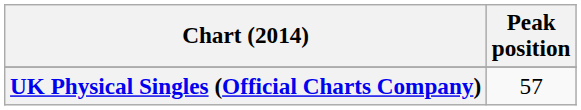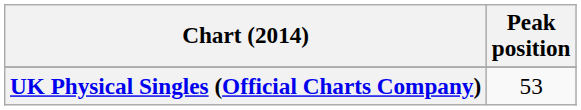 <table class="wikitable sortable plainrowheaders" style="text-align:center">
 <tr>
 <th scope="col">Chart (2014)</th>
 <th scope="col">Peak<br>position</th>
 </tr>
 <tr>
 </tr>
 <tr>
 <th scope="row"><a href='#'>UK Physical Singles</a> (<a href='#'>Official Charts Company</a>)</th>
-<td>57</td>
+<td>53</td>
 </tr>
 </table>
